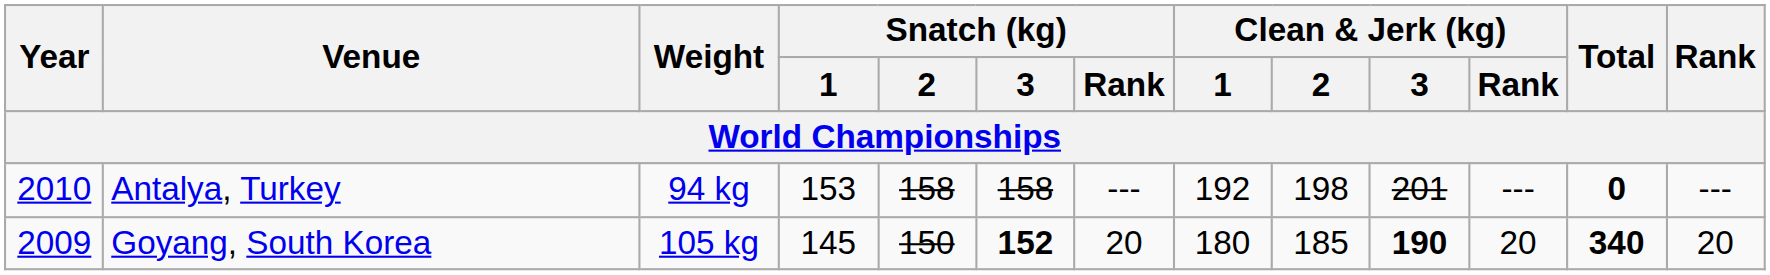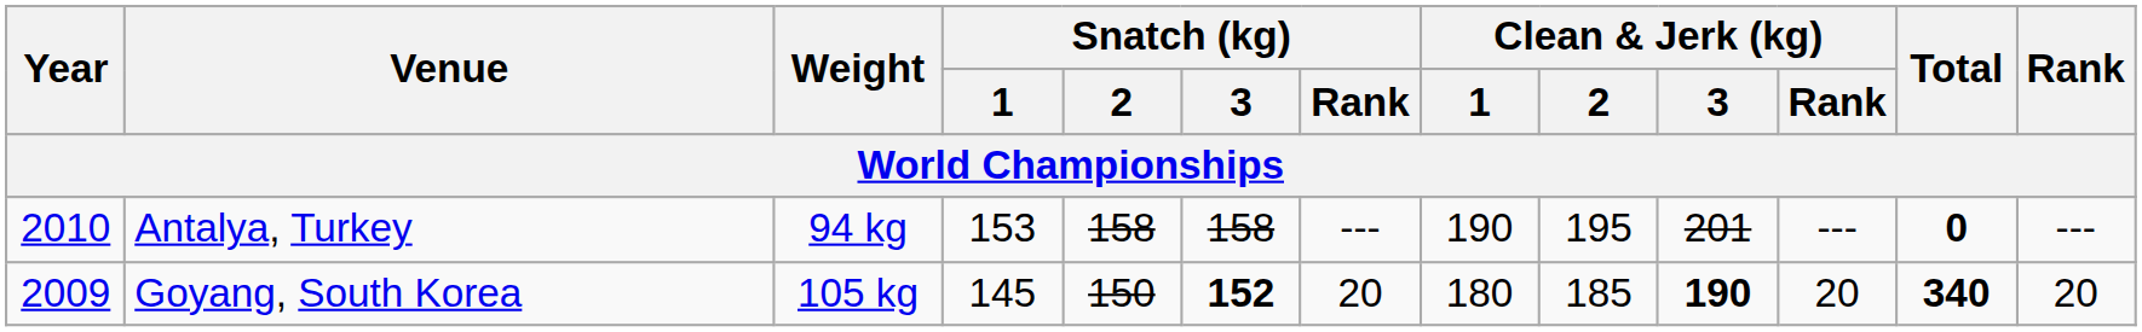 <table class = "wikitable" style="text-align:center;">
 <tr>
 <th rowspan=2 width=40>Year</th>
 <th rowspan=2 width=250>Venue</th>
 <th rowspan=2 width=60>Weight</th>
 <th colspan=4>Snatch (kg)</th>
 <th colspan=4>Clean & Jerk (kg)</th>
 <th rowspan=2 width=40>Total</th>
 <th rowspan=2 width=40>Rank</th>
 </tr>
 <tr>
 <th width=40>1</th>
 <th width=40>2</th>
 <th width=40>3</th>
 <th width=40>Rank</th>
 <th width=40>1</th>
 <th width=40>2</th>
 <th width=40>3</th>
 <th width=40>Rank</th>
 </tr>
 <tr>
 <th colspan=13><a href='#'>World Championships</a></th>
 </tr>
 <tr>
 <td><a href='#'>2010</a></td>
 <td align=left> <a href='#'>Antalya</a>, <a href='#'>Turkey</a></td>
 <td><a href='#'>94 kg</a></td>
 <td>153</td>
 <td><s>158</s></td>
 <td><s>158</s></td>
 <td>---</td>
-<td>192</td>
-<td>198</td>
+<td>190</td>
+<td>195</td>
 <td><s>201</s></td>
 <td>---</td>
 <td><strong>0</strong></td>
 <td>---</td>
 </tr>
 <tr>
 <td><a href='#'>2009</a></td>
 <td align=left> <a href='#'>Goyang</a>, <a href='#'>South Korea</a></td>
 <td><a href='#'>105 kg</a></td>
 <td>145</td>
 <td><s>150</s></td>
 <td><strong>152</strong></td>
 <td>20</td>
 <td>180</td>
 <td>185</td>
 <td><strong>190</strong></td>
 <td>20</td>
 <td><strong>340</strong></td>
 <td>20</td>
 </tr>
 </table>
